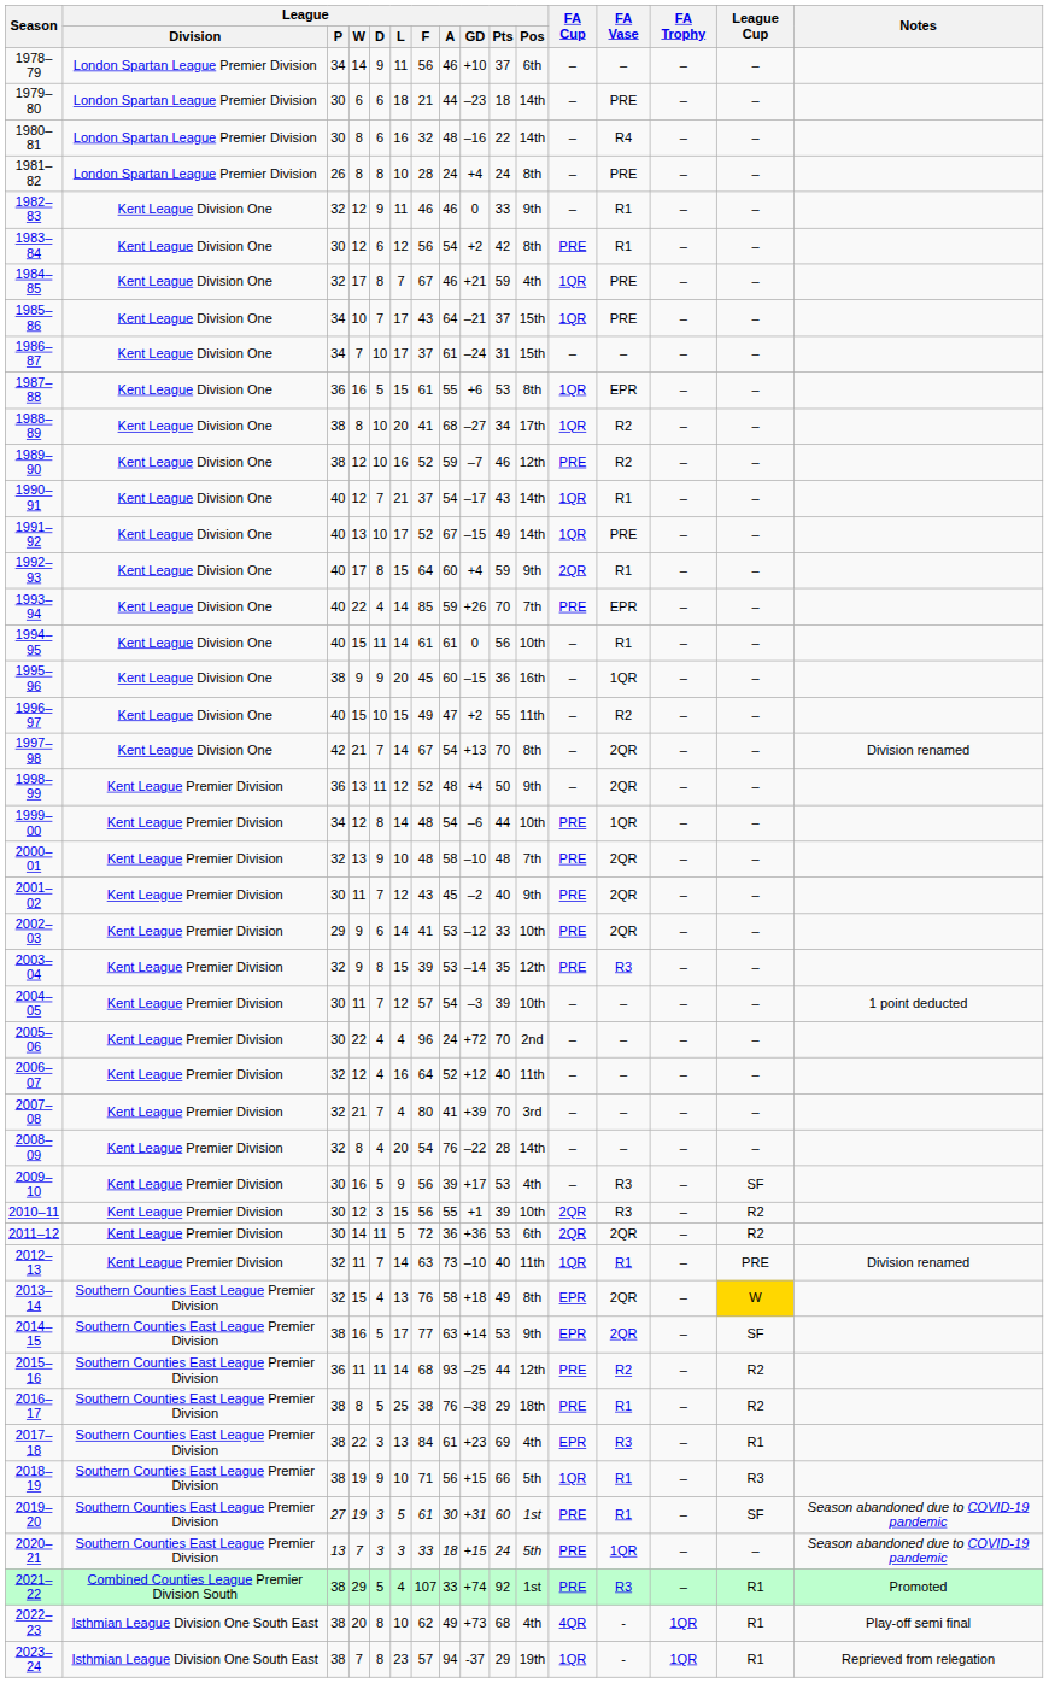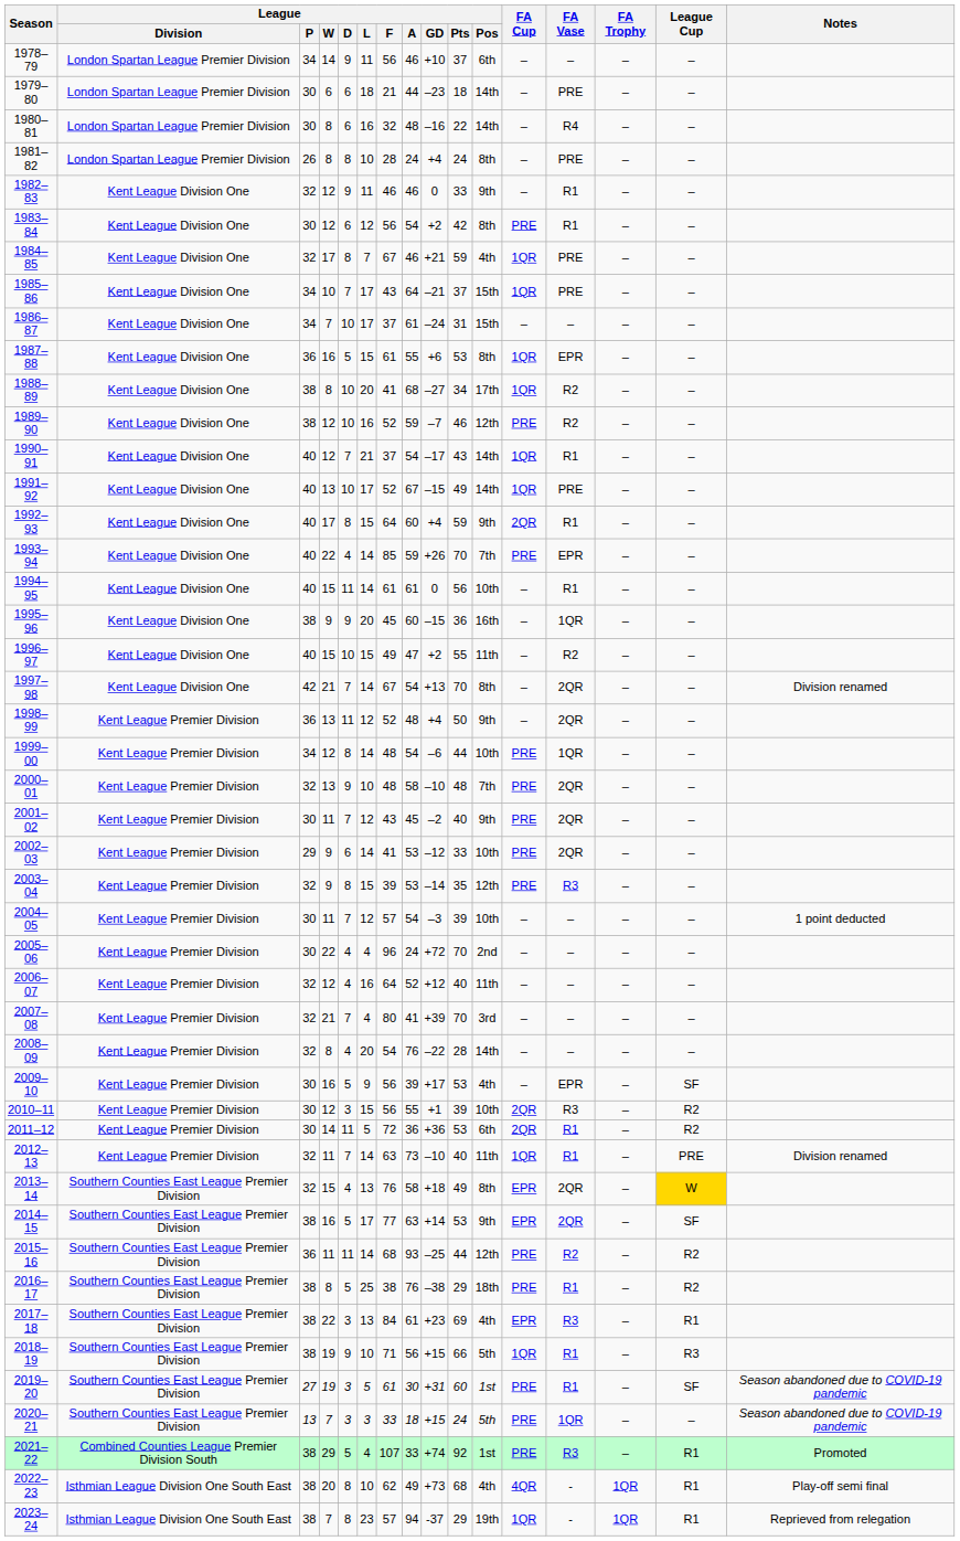 <table class="wikitable collapsible collapsed" style=text-align:center>
 <tr>
 <th rowspan=2>Season</th>
 <th colspan=10>League</th>
 <th rowspan=2><a href='#'>FA Cup</a></th>
 <th rowspan=2><a href='#'>FA Vase</a></th>
 <th rowspan=2><a href='#'>FA Trophy</a></th>
 <th rowspan=2>League Cup</th>
 <th rowspan=2>Notes</th>
 </tr>
 <tr>
 <th>Division</th>
 <th>P</th>
 <th>W</th>
 <th>D</th>
 <th>L</th>
 <th>F</th>
 <th>A</th>
 <th>GD</th>
 <th>Pts</th>
 <th>Pos</th>
 </tr>
 <tr>
 <td>1978–79</td>
 <td><a href='#'>London Spartan League</a> Premier Division</td>
 <td>34</td>
 <td>14</td>
 <td>9</td>
 <td>11</td>
 <td>56</td>
 <td>46</td>
 <td>+10</td>
 <td>37</td>
 <td>6th</td>
 <td>–</td>
 <td>–</td>
 <td>–</td>
 <td>–</td>
 <td></td>
 </tr>
 <tr>
 <td>1979–80</td>
 <td><a href='#'>London Spartan League</a> Premier Division</td>
 <td>30</td>
 <td>6</td>
 <td>6</td>
 <td>18</td>
 <td>21</td>
 <td>44</td>
 <td>–23</td>
 <td>18</td>
 <td>14th</td>
 <td>–</td>
 <td>PRE</td>
 <td>–</td>
 <td>–</td>
 <td></td>
 </tr>
 <tr>
 <td>1980–81</td>
 <td><a href='#'>London Spartan League</a> Premier Division</td>
 <td>30</td>
 <td>8</td>
 <td>6</td>
 <td>16</td>
 <td>32</td>
 <td>48</td>
 <td>–16</td>
 <td>22</td>
 <td>14th</td>
 <td>–</td>
 <td>R4</td>
 <td>–</td>
 <td>–</td>
 <td></td>
 </tr>
 <tr>
 <td>1981–82</td>
 <td><a href='#'>London Spartan League</a> Premier Division</td>
 <td>26</td>
 <td>8</td>
 <td>8</td>
 <td>10</td>
 <td>28</td>
 <td>24</td>
 <td>+4</td>
 <td>24</td>
 <td>8th</td>
 <td>–</td>
 <td>PRE</td>
 <td>–</td>
 <td>–</td>
 <td></td>
 </tr>
 <tr>
 <td><a href='#'>1982–83</a></td>
 <td><a href='#'>Kent League</a> Division One</td>
 <td>32</td>
 <td>12</td>
 <td>9</td>
 <td>11</td>
 <td>46</td>
 <td>46</td>
 <td>0</td>
 <td>33</td>
 <td>9th</td>
 <td>–</td>
 <td>R1</td>
 <td>–</td>
 <td>–</td>
 <td></td>
 </tr>
 <tr>
 <td><a href='#'>1983–84</a></td>
 <td><a href='#'>Kent League</a> Division One</td>
 <td>30</td>
 <td>12</td>
 <td>6</td>
 <td>12</td>
 <td>56</td>
 <td>54</td>
 <td>+2</td>
 <td>42</td>
 <td>8th</td>
 <td><a href='#'>PRE</a></td>
 <td>R1</td>
 <td>–</td>
 <td>–</td>
 <td></td>
 </tr>
 <tr>
 <td><a href='#'>1984–85</a></td>
 <td><a href='#'>Kent League</a> Division One</td>
 <td>32</td>
 <td>17</td>
 <td>8</td>
 <td>7</td>
 <td>67</td>
 <td>46</td>
 <td>+21</td>
 <td>59</td>
 <td>4th</td>
 <td><a href='#'>1QR</a></td>
 <td>PRE</td>
 <td>–</td>
 <td>–</td>
 <td></td>
 </tr>
 <tr>
 <td><a href='#'>1985–86</a></td>
 <td><a href='#'>Kent League</a> Division One</td>
 <td>34</td>
 <td>10</td>
 <td>7</td>
 <td>17</td>
 <td>43</td>
 <td>64</td>
 <td>–21</td>
 <td>37</td>
 <td>15th</td>
 <td><a href='#'>1QR</a></td>
 <td>PRE</td>
 <td>–</td>
 <td>–</td>
 <td></td>
 </tr>
 <tr>
 <td><a href='#'>1986–87</a></td>
 <td><a href='#'>Kent League</a> Division One</td>
 <td>34</td>
 <td>7</td>
 <td>10</td>
 <td>17</td>
 <td>37</td>
 <td>61</td>
 <td>–24</td>
 <td>31</td>
 <td>15th</td>
 <td>–</td>
 <td>–</td>
 <td>–</td>
 <td>–</td>
 <td></td>
 </tr>
 <tr>
 <td><a href='#'>1987–88</a></td>
 <td><a href='#'>Kent League</a> Division One</td>
 <td>36</td>
 <td>16</td>
 <td>5</td>
 <td>15</td>
 <td>61</td>
 <td>55</td>
 <td>+6</td>
 <td>53</td>
 <td>8th</td>
 <td><a href='#'>1QR</a></td>
 <td>EPR</td>
 <td>–</td>
 <td>–</td>
 <td></td>
 </tr>
 <tr>
 <td><a href='#'>1988–89</a></td>
 <td><a href='#'>Kent League</a> Division One</td>
 <td>38</td>
 <td>8</td>
 <td>10</td>
 <td>20</td>
 <td>41</td>
 <td>68</td>
 <td>–27</td>
 <td>34</td>
 <td>17th</td>
 <td><a href='#'>1QR</a></td>
 <td>R2</td>
 <td>–</td>
 <td>–</td>
 <td></td>
 </tr>
 <tr>
 <td><a href='#'>1989–90</a></td>
 <td><a href='#'>Kent League</a> Division One</td>
 <td>38</td>
 <td>12</td>
 <td>10</td>
 <td>16</td>
 <td>52</td>
 <td>59</td>
 <td>–7</td>
 <td>46</td>
 <td>12th</td>
 <td><a href='#'>PRE</a></td>
 <td>R2</td>
 <td>–</td>
 <td>–</td>
 <td></td>
 </tr>
 <tr>
 <td><a href='#'>1990–91</a></td>
 <td><a href='#'>Kent League</a> Division One</td>
 <td>40</td>
 <td>12</td>
 <td>7</td>
 <td>21</td>
 <td>37</td>
 <td>54</td>
 <td>–17</td>
 <td>43</td>
 <td>14th</td>
 <td><a href='#'>1QR</a></td>
 <td>R1</td>
 <td>–</td>
 <td>–</td>
 <td></td>
 </tr>
 <tr>
 <td><a href='#'>1991–92</a></td>
 <td><a href='#'>Kent League</a> Division One</td>
 <td>40</td>
 <td>13</td>
 <td>10</td>
 <td>17</td>
 <td>52</td>
 <td>67</td>
 <td>–15</td>
 <td>49</td>
 <td>14th</td>
 <td><a href='#'>1QR</a></td>
 <td>PRE</td>
 <td>–</td>
 <td>–</td>
 <td></td>
 </tr>
 <tr>
 <td><a href='#'>1992–93</a></td>
 <td><a href='#'>Kent League</a> Division One</td>
 <td>40</td>
 <td>17</td>
 <td>8</td>
 <td>15</td>
 <td>64</td>
 <td>60</td>
 <td>+4</td>
 <td>59</td>
 <td>9th</td>
 <td><a href='#'>2QR</a></td>
 <td>R1</td>
 <td>–</td>
 <td>–</td>
 <td></td>
 </tr>
 <tr>
 <td><a href='#'>1993–94</a></td>
 <td><a href='#'>Kent League</a> Division One</td>
 <td>40</td>
 <td>22</td>
 <td>4</td>
 <td>14</td>
 <td>85</td>
 <td>59</td>
 <td>+26</td>
 <td>70</td>
 <td>7th</td>
 <td><a href='#'>PRE</a></td>
 <td>EPR</td>
 <td>–</td>
 <td>–</td>
 <td></td>
 </tr>
 <tr>
 <td><a href='#'>1994–95</a></td>
 <td><a href='#'>Kent League</a> Division One</td>
 <td>40</td>
 <td>15</td>
 <td>11</td>
 <td>14</td>
 <td>61</td>
 <td>61</td>
 <td>0</td>
 <td>56</td>
 <td>10th</td>
 <td>–</td>
 <td>R1</td>
 <td>–</td>
 <td>–</td>
 <td></td>
 </tr>
 <tr>
 <td><a href='#'>1995–96</a></td>
 <td><a href='#'>Kent League</a> Division One</td>
 <td>38</td>
 <td>9</td>
 <td>9</td>
 <td>20</td>
 <td>45</td>
 <td>60</td>
 <td>–15</td>
 <td>36</td>
 <td>16th</td>
 <td>–</td>
 <td>1QR</td>
 <td>–</td>
 <td>–</td>
 <td></td>
 </tr>
 <tr>
 <td><a href='#'>1996–97</a></td>
 <td><a href='#'>Kent League</a> Division One</td>
 <td>40</td>
 <td>15</td>
 <td>10</td>
 <td>15</td>
 <td>49</td>
 <td>47</td>
 <td>+2</td>
 <td>55</td>
 <td>11th</td>
 <td>–</td>
 <td>R2</td>
 <td>–</td>
 <td>–</td>
 <td></td>
 </tr>
 <tr>
 <td><a href='#'>1997–98</a></td>
 <td><a href='#'>Kent League</a> Division One</td>
 <td>42</td>
 <td>21</td>
 <td>7</td>
 <td>14</td>
 <td>67</td>
 <td>54</td>
 <td>+13</td>
 <td>70</td>
 <td>8th</td>
 <td>–</td>
 <td>2QR</td>
 <td>–</td>
 <td>–</td>
 <td>Division renamed</td>
 </tr>
 <tr>
 <td><a href='#'>1998–99</a></td>
 <td><a href='#'>Kent League</a> Premier Division</td>
 <td>36</td>
 <td>13</td>
 <td>11</td>
 <td>12</td>
 <td>52</td>
 <td>48</td>
 <td>+4</td>
 <td>50</td>
 <td>9th</td>
 <td>–</td>
 <td>2QR</td>
 <td>–</td>
 <td>–</td>
 <td></td>
 </tr>
 <tr>
 <td><a href='#'>1999–00</a></td>
 <td><a href='#'>Kent League</a> Premier Division</td>
 <td>34</td>
 <td>12</td>
 <td>8</td>
 <td>14</td>
 <td>48</td>
 <td>54</td>
 <td>–6</td>
 <td>44</td>
 <td>10th</td>
 <td><a href='#'>PRE</a></td>
 <td>1QR</td>
 <td>–</td>
 <td>–</td>
 <td></td>
 </tr>
 <tr>
 <td><a href='#'>2000–01</a></td>
 <td><a href='#'>Kent League</a> Premier Division</td>
 <td>32</td>
 <td>13</td>
 <td>9</td>
 <td>10</td>
 <td>48</td>
 <td>58</td>
 <td>–10</td>
 <td>48</td>
 <td>7th</td>
 <td><a href='#'>PRE</a></td>
 <td>2QR</td>
 <td>–</td>
 <td>–</td>
 <td></td>
 </tr>
 <tr>
 <td><a href='#'>2001–02</a></td>
 <td><a href='#'>Kent League</a> Premier Division</td>
 <td>30</td>
 <td>11</td>
 <td>7</td>
 <td>12</td>
 <td>43</td>
 <td>45</td>
 <td>–2</td>
 <td>40</td>
 <td>9th</td>
 <td><a href='#'>PRE</a></td>
 <td>2QR</td>
 <td>–</td>
 <td>–</td>
 <td></td>
 </tr>
 <tr>
 <td><a href='#'>2002–03</a></td>
 <td><a href='#'>Kent League</a> Premier Division</td>
 <td>29</td>
 <td>9</td>
 <td>6</td>
 <td>14</td>
 <td>41</td>
 <td>53</td>
 <td>–12</td>
 <td>33</td>
 <td>10th</td>
 <td><a href='#'>PRE</a></td>
 <td>2QR</td>
 <td>–</td>
 <td>–</td>
 <td></td>
 </tr>
 <tr>
 <td><a href='#'>2003–04</a></td>
 <td><a href='#'>Kent League</a> Premier Division</td>
 <td>32</td>
 <td>9</td>
 <td>8</td>
 <td>15</td>
 <td>39</td>
 <td>53</td>
 <td>–14</td>
 <td>35</td>
 <td>12th</td>
 <td><a href='#'>PRE</a></td>
 <td><a href='#'>R3</a></td>
 <td>–</td>
 <td>–</td>
 <td></td>
 </tr>
 <tr>
 <td><a href='#'>2004–05</a></td>
 <td><a href='#'>Kent League</a> Premier Division</td>
 <td>30</td>
 <td>11</td>
 <td>7</td>
 <td>12</td>
 <td>57</td>
 <td>54</td>
 <td>–3</td>
 <td>39</td>
 <td>10th</td>
 <td>–</td>
 <td>–</td>
 <td>–</td>
 <td>–</td>
 <td>1 point deducted</td>
 </tr>
 <tr>
 <td><a href='#'>2005–06</a></td>
 <td><a href='#'>Kent League</a> Premier Division</td>
 <td>30</td>
 <td>22</td>
 <td>4</td>
 <td>4</td>
 <td>96</td>
 <td>24</td>
 <td>+72</td>
 <td>70</td>
 <td>2nd</td>
 <td>–</td>
 <td>–</td>
 <td>–</td>
 <td>–</td>
 <td></td>
 </tr>
 <tr>
 <td><a href='#'>2006–07</a></td>
 <td><a href='#'>Kent League</a> Premier Division</td>
 <td>32</td>
 <td>12</td>
 <td>4</td>
 <td>16</td>
 <td>64</td>
 <td>52</td>
 <td>+12</td>
 <td>40</td>
 <td>11th</td>
 <td>–</td>
 <td>–</td>
 <td>–</td>
 <td>–</td>
 <td></td>
 </tr>
 <tr>
 <td><a href='#'>2007–08</a></td>
 <td><a href='#'>Kent League</a> Premier Division</td>
 <td>32</td>
 <td>21</td>
 <td>7</td>
 <td>4</td>
 <td>80</td>
 <td>41</td>
 <td>+39</td>
 <td>70</td>
 <td>3rd</td>
 <td>–</td>
 <td>–</td>
 <td>–</td>
 <td>–</td>
 <td></td>
 </tr>
 <tr>
 <td><a href='#'>2008–09</a></td>
 <td><a href='#'>Kent League</a> Premier Division</td>
 <td>32</td>
 <td>8</td>
 <td>4</td>
 <td>20</td>
 <td>54</td>
 <td>76</td>
 <td>–22</td>
 <td>28</td>
 <td>14th</td>
 <td>–</td>
 <td>–</td>
 <td>–</td>
 <td>–</td>
 <td></td>
 </tr>
 <tr>
 <td><a href='#'>2009–10</a></td>
 <td><a href='#'>Kent League</a> Premier Division</td>
 <td>30</td>
 <td>16</td>
 <td>5</td>
 <td>9</td>
 <td>56</td>
 <td>39</td>
 <td>+17</td>
 <td>53</td>
 <td>4th</td>
 <td>–</td>
-<td>R3</td>
+<td>EPR</td>
 <td>–</td>
 <td>SF</td>
 <td></td>
 </tr>
 <tr>
 <td><a href='#'>2010–11</a></td>
 <td><a href='#'>Kent League</a> Premier Division</td>
 <td>30</td>
 <td>12</td>
 <td>3</td>
 <td>15</td>
 <td>56</td>
 <td>55</td>
 <td>+1</td>
 <td>39</td>
 <td>10th</td>
 <td><a href='#'>2QR</a></td>
 <td>R3</td>
 <td>–</td>
 <td>R2</td>
 <td></td>
 </tr>
 <tr>
 <td><a href='#'>2011–12</a></td>
 <td><a href='#'>Kent League</a> Premier Division</td>
 <td>30</td>
 <td>14</td>
 <td>11</td>
 <td>5</td>
 <td>72</td>
 <td>36</td>
 <td>+36</td>
 <td>53</td>
 <td>6th</td>
 <td><a href='#'>2QR</a></td>
-<td>2QR</td>
+<td><a href='#'>R1</a></td>
 <td>–</td>
 <td>R2</td>
 <td></td>
 </tr>
 <tr>
 <td><a href='#'>2012–13</a></td>
 <td><a href='#'>Kent League</a> Premier Division</td>
 <td>32</td>
 <td>11</td>
 <td>7</td>
 <td>14</td>
 <td>63</td>
 <td>73</td>
 <td>–10</td>
 <td>40</td>
 <td>11th</td>
 <td><a href='#'>1QR</a></td>
 <td><a href='#'>R1</a></td>
 <td>–</td>
 <td>PRE</td>
 <td>Division renamed</td>
 </tr>
 <tr>
 <td><a href='#'>2013–14</a></td>
 <td><a href='#'>Southern Counties East League</a> Premier Division</td>
 <td>32</td>
 <td>15</td>
 <td>4</td>
 <td>13</td>
 <td>76</td>
 <td>58</td>
 <td>+18</td>
 <td>49</td>
 <td>8th</td>
 <td><a href='#'>EPR</a></td>
 <td>2QR</td>
 <td>–</td>
 <td bgcolor=gold>W</td>
 <td></td>
 </tr>
 <tr>
 <td><a href='#'>2014–15</a></td>
 <td><a href='#'>Southern Counties East League</a> Premier Division</td>
 <td>38</td>
 <td>16</td>
 <td>5</td>
 <td>17</td>
 <td>77</td>
 <td>63</td>
 <td>+14</td>
 <td>53</td>
 <td>9th</td>
 <td><a href='#'>EPR</a></td>
 <td><a href='#'>2QR</a></td>
 <td>–</td>
 <td>SF</td>
 <td></td>
 </tr>
 <tr>
 <td><a href='#'>2015–16</a></td>
 <td><a href='#'>Southern Counties East League</a> Premier Division</td>
 <td>36</td>
 <td>11</td>
 <td>11</td>
 <td>14</td>
 <td>68</td>
 <td>93</td>
 <td>–25</td>
 <td>44</td>
 <td>12th</td>
 <td><a href='#'>PRE</a></td>
 <td><a href='#'>R2</a></td>
 <td>–</td>
 <td>R2</td>
 <td></td>
 </tr>
 <tr>
 <td><a href='#'>2016–17</a></td>
 <td><a href='#'>Southern Counties East League</a> Premier Division</td>
 <td>38</td>
 <td>8</td>
 <td>5</td>
 <td>25</td>
 <td>38</td>
 <td>76</td>
 <td>–38</td>
 <td>29</td>
 <td>18th</td>
 <td><a href='#'>PRE</a></td>
 <td><a href='#'>R1</a></td>
 <td>–</td>
 <td>R2</td>
 <td></td>
 </tr>
 <tr>
 <td><a href='#'>2017–18</a></td>
 <td><a href='#'>Southern Counties East League</a> Premier Division</td>
 <td>38</td>
 <td>22</td>
 <td>3</td>
 <td>13</td>
 <td>84</td>
 <td>61</td>
 <td>+23</td>
 <td>69</td>
 <td>4th</td>
 <td><a href='#'>EPR</a></td>
 <td><a href='#'>R3</a></td>
 <td>–</td>
 <td>R1</td>
 <td></td>
 </tr>
 <tr>
 <td><a href='#'>2018–19</a></td>
 <td><a href='#'>Southern Counties East League</a> Premier Division</td>
 <td>38</td>
 <td>19</td>
 <td>9</td>
 <td>10</td>
 <td>71</td>
 <td>56</td>
 <td>+15</td>
 <td>66</td>
 <td>5th</td>
 <td><a href='#'>1QR</a></td>
 <td><a href='#'>R1</a></td>
 <td>–</td>
 <td>R3</td>
 <td></td>
 </tr>
 <tr>
 <td><a href='#'>2019–20</a></td>
 <td><a href='#'>Southern Counties East League</a> Premier Division</td>
 <td><em>27</em></td>
 <td><em>19</em></td>
 <td><em>3</em></td>
 <td><em>5</em></td>
 <td><em>61</em></td>
 <td><em>30</em></td>
 <td><em>+31</em></td>
 <td><em>60</em></td>
 <td><em>1st</em></td>
 <td><a href='#'>PRE</a></td>
 <td><a href='#'>R1</a></td>
 <td>–</td>
 <td>SF</td>
 <td><em>Season abandoned due to <a href='#'>COVID-19 pandemic</a></em></td>
 </tr>
 <tr>
 <td><a href='#'>2020–21</a></td>
 <td><a href='#'>Southern Counties East League</a> Premier Division</td>
 <td><em>13</em></td>
 <td><em>7</em></td>
 <td><em>3</em></td>
 <td><em>3</em></td>
 <td><em>33</em></td>
 <td><em>18</em></td>
 <td><em>+15</em></td>
 <td><em>24</em></td>
 <td><em>5th</em></td>
 <td><a href='#'>PRE</a></td>
 <td><a href='#'>1QR</a></td>
 <td>–</td>
 <td>–</td>
 <td><em>Season abandoned due to <a href='#'>COVID-19 pandemic</a></em></td>
 </tr>
 <tr bgcolor=#bdffce>
 <td><a href='#'>2021–22</a></td>
 <td><a href='#'>Combined Counties League</a> Premier Division South</td>
 <td>38</td>
 <td>29</td>
 <td>5</td>
 <td>4</td>
 <td>107</td>
 <td>33</td>
 <td>+74</td>
 <td>92</td>
 <td>1st</td>
 <td><a href='#'>PRE</a></td>
 <td><a href='#'>R3</a></td>
 <td>–</td>
 <td>R1</td>
 <td>Promoted</td>
 </tr>
 <tr>
 <td><a href='#'>2022–23</a></td>
 <td><a href='#'>Isthmian League</a> Division One South East</td>
 <td>38</td>
 <td>20</td>
 <td>8</td>
 <td>10</td>
 <td>62</td>
 <td>49</td>
 <td>+73</td>
 <td>68</td>
 <td>4th</td>
 <td><a href='#'>4QR</a></td>
 <td>-</td>
 <td><a href='#'>1QR</a></td>
 <td>R1</td>
 <td>Play-off semi final</td>
 </tr>
 <tr>
 <td><a href='#'>2023–24</a></td>
 <td><a href='#'>Isthmian League</a> Division One South East</td>
 <td>38</td>
 <td>7</td>
 <td>8</td>
 <td>23</td>
 <td>57</td>
 <td>94</td>
 <td>-37</td>
 <td>29</td>
 <td>19th</td>
 <td><a href='#'>1QR</a></td>
 <td>-</td>
 <td><a href='#'>1QR</a></td>
 <td>R1</td>
 <td>Reprieved from relegation</td>
 </tr>
 </table>
